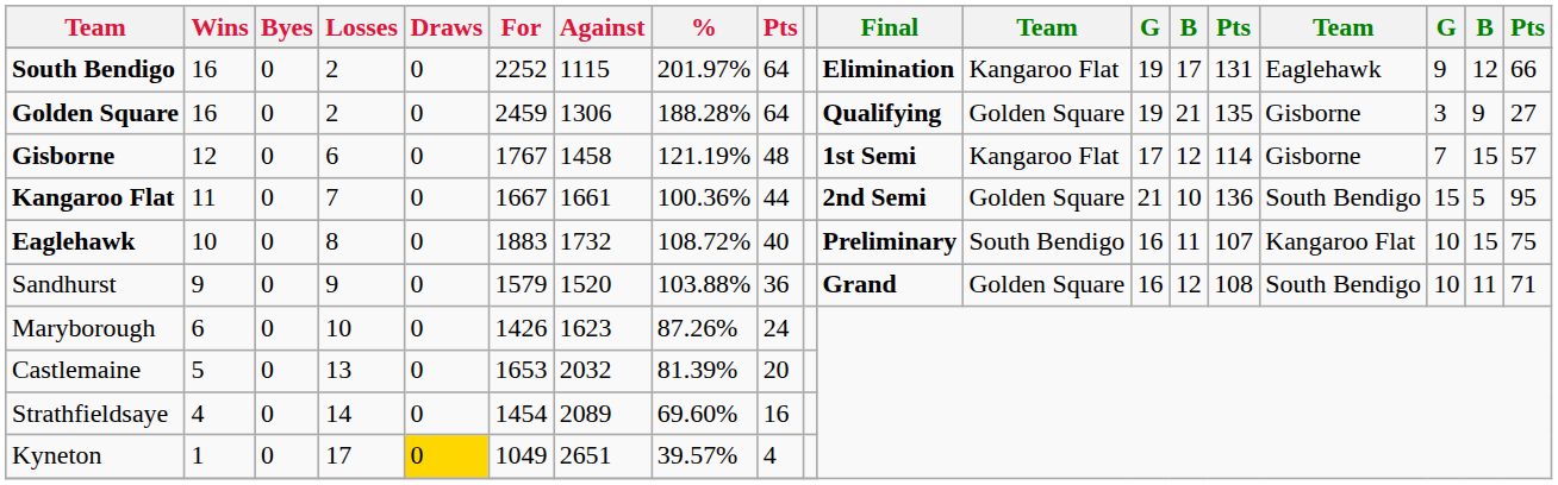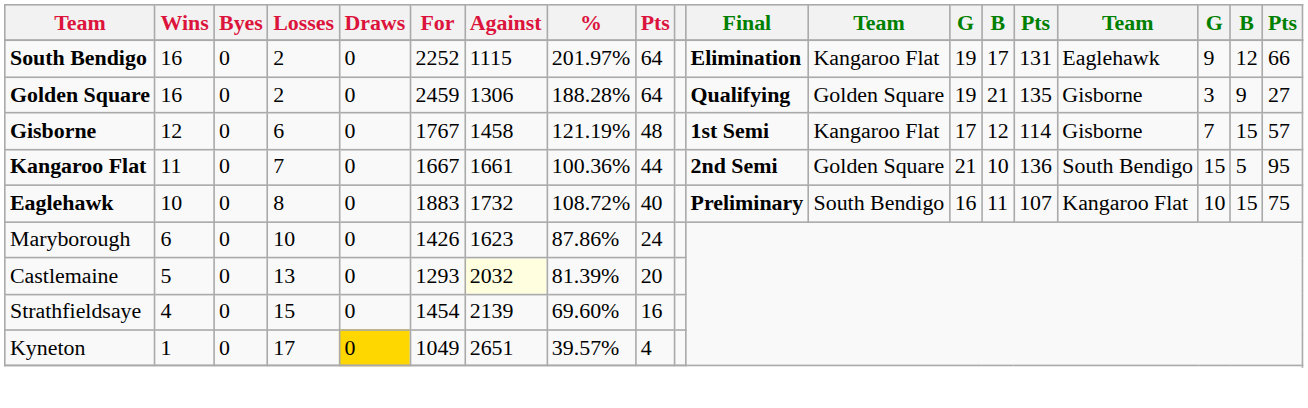 <table style="font-size: 85%; text-align: left;" class="wikitable">
 <tr>
 <th style="color:crimson">Team</th>
 <th style="color:crimson">Wins</th>
 <th style="color:crimson">Byes</th>
 <th style="color:crimson">Losses</th>
 <th style="color:crimson">Draws</th>
 <th style="color:crimson">For</th>
 <th style="color:crimson">Against</th>
 <th style="color:crimson">%</th>
 <th style="color:crimson">Pts</th>
 <th></th>
 <th style="color:green">Final</th>
 <th style="color:green">Team</th>
 <th style="color:green">G</th>
 <th style="color:green">B</th>
 <th style="color:green">Pts</th>
 <th style="color:green">Team</th>
 <th style="color:green">G</th>
 <th style="color:green">B</th>
 <th style="color:green">Pts</th>
 </tr>
 <tr>
 </tr>
 <tr>
 </tr>
 <tr>
 <td><strong>	South Bendigo	</strong></td>
 <td>16</td>
 <td>0</td>
 <td>2</td>
 <td>0</td>
 <td>2252</td>
 <td>1115</td>
 <td>201.97%</td>
 <td>64</td>
 <td></td>
 <td><strong>Elimination</strong></td>
 <td>Kangaroo Flat</td>
 <td>19</td>
 <td>17</td>
 <td>131</td>
 <td>Eaglehawk</td>
 <td>9</td>
 <td>12</td>
 <td>66</td>
 </tr>
 <tr>
 <td><strong>	Golden Square	</strong></td>
 <td>16</td>
 <td>0</td>
 <td>2</td>
 <td>0</td>
 <td>2459</td>
 <td>1306</td>
 <td>188.28%</td>
 <td>64</td>
 <td></td>
 <td><strong>Qualifying</strong></td>
 <td>Golden Square</td>
 <td>19</td>
 <td>21</td>
 <td>135</td>
 <td>Gisborne</td>
 <td>3</td>
 <td>9</td>
 <td>27</td>
 </tr>
 <tr>
 <td><strong>	Gisborne	</strong></td>
 <td>12</td>
 <td>0</td>
 <td>6</td>
 <td>0</td>
 <td>1767</td>
 <td>1458</td>
 <td>121.19%</td>
 <td>48</td>
 <td></td>
 <td><strong>1st Semi</strong></td>
 <td>Kangaroo Flat</td>
 <td>17</td>
 <td>12</td>
 <td>114</td>
 <td>Gisborne</td>
 <td>7</td>
 <td>15</td>
 <td>57</td>
 </tr>
 <tr>
 <td><strong>	Kangaroo Flat	</strong></td>
 <td>11</td>
 <td>0</td>
 <td>7</td>
 <td>0</td>
 <td>1667</td>
 <td>1661</td>
 <td>100.36%</td>
 <td>44</td>
 <td></td>
 <td><strong>2nd Semi</strong></td>
 <td>Golden Square</td>
 <td>21</td>
 <td>10</td>
 <td>136</td>
 <td>South Bendigo</td>
 <td>15</td>
 <td>5</td>
 <td>95</td>
 </tr>
 <tr ||>
 <td><strong>	Eaglehawk	</strong></td>
 <td>10</td>
 <td>0</td>
 <td>8</td>
 <td>0</td>
 <td>1883</td>
 <td>1732</td>
 <td>108.72%</td>
 <td>40</td>
 <td></td>
 <td><strong>Preliminary</strong></td>
 <td>South Bendigo</td>
 <td>16</td>
 <td>11</td>
 <td>107</td>
 <td>Kangaroo Flat</td>
 <td>10</td>
 <td>15</td>
 <td>75</td>
 </tr>
 <tr>
-<td>Sandhurst</td>
-<td>9</td>
-<td>0</td>
-<td>9</td>
-<td>0</td>
-<td>1579</td>
-<td>1520</td>
-<td>103.88%</td>
-<td>36</td>
-<td></td>
-<td><strong>Grand</strong></td>
-<td>Golden Square</td>
-<td>16</td>
-<td>12</td>
-<td>108</td>
-<td>South Bendigo</td>
-<td>10</td>
-<td>11</td>
-<td>71</td>
-</tr>
-<tr>
 <td>Maryborough</td>
 <td>6</td>
 <td>0</td>
 <td>10</td>
 <td>0</td>
 <td>1426</td>
 <td>1623</td>
-<td>87.26%</td>
+<td>87.86%</td>
 <td>24</td>
 <td></td>
 </tr>
 <tr>
 <td>Castlemaine</td>
 <td>5</td>
 <td>0</td>
 <td>13</td>
 <td>0</td>
-<td>1653</td>
-<td>2032</td>
+<td>1293</td>
+<td style="background: lightyellow;">2032</td>
 <td>81.39%</td>
 <td>20</td>
 <td></td>
 </tr>
 <tr>
 <td>Strathfieldsaye</td>
 <td>4</td>
 <td>0</td>
-<td>14</td>
+<td>15</td>
 <td>0</td>
 <td>1454</td>
-<td>2089</td>
+<td>2139</td>
 <td>69.60%</td>
 <td>16</td>
 <td></td>
 </tr>
 <tr>
 <td>Kyneton</td>
 <td>1</td>
 <td>0</td>
 <td>17</td>
 <td style="background: gold;">0</td>
 <td>1049</td>
 <td>2651</td>
 <td>39.57%</td>
 <td>4</td>
 <td></td>
 </tr>
 <tr>
 </tr>
 </table>
